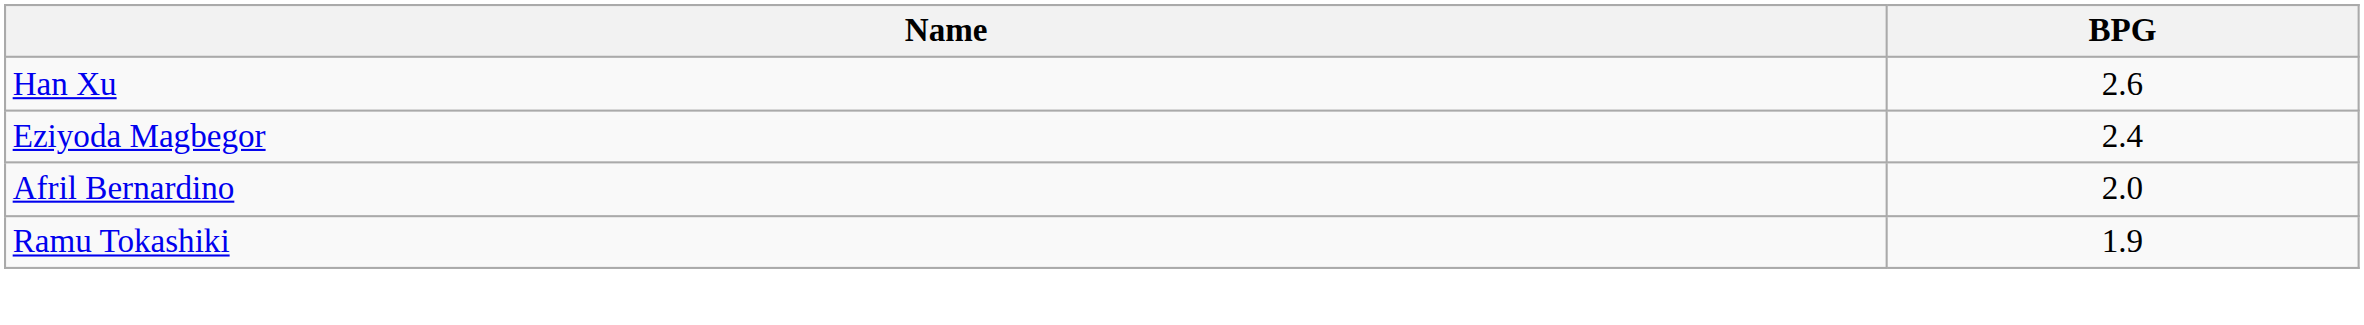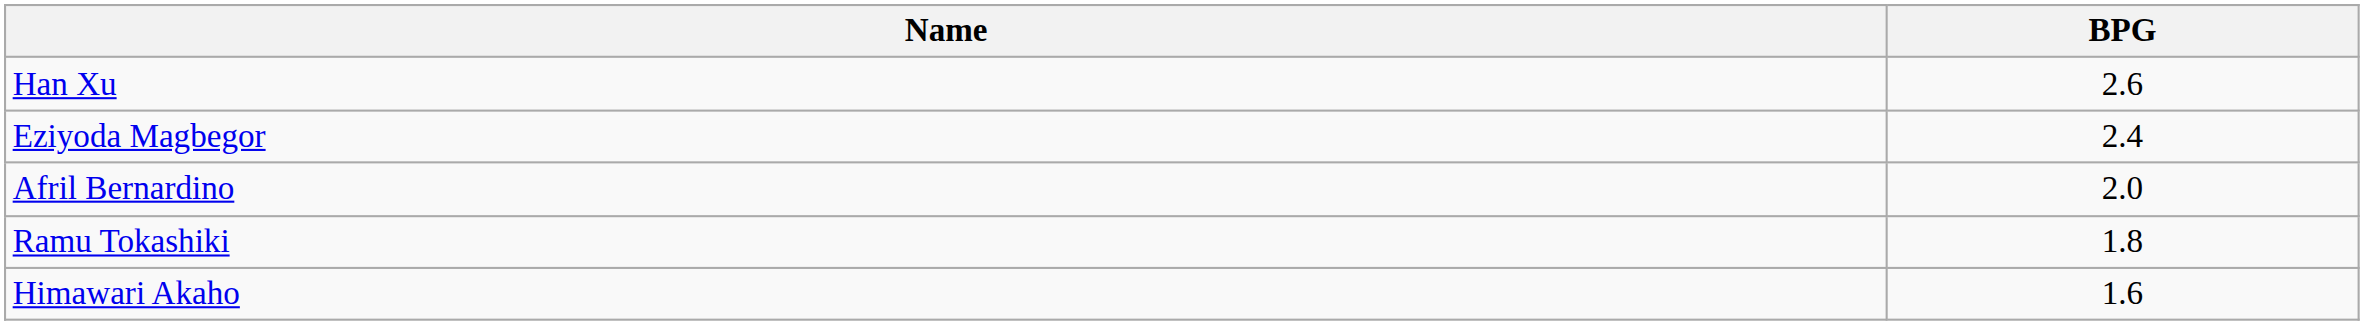 <table class=wikitable width="90%">
 <tr>
 <th width="80%">Name</th>
 <th width="20%">BPG</th>
 </tr>
 <tr>
 <td> <a href='#'>Han Xu</a></td>
 <td align=center>2.6</td>
 </tr>
 <tr>
 <td> <a href='#'>Eziyoda Magbegor</a></td>
 <td align=center>2.4</td>
 </tr>
 <tr>
 <td> <a href='#'>Afril Bernardino</a></td>
 <td align=center>2.0</td>
 </tr>
 <tr>
 <td> <a href='#'>Ramu Tokashiki</a></td>
-<td align=center>1.9</td>
+<td align=center>1.8</td>
+</tr>
+<tr>
+<td> <a href='#'>Himawari Akaho</a></td>
+<td align=center>1.6</td>
 </tr>
 </table>
